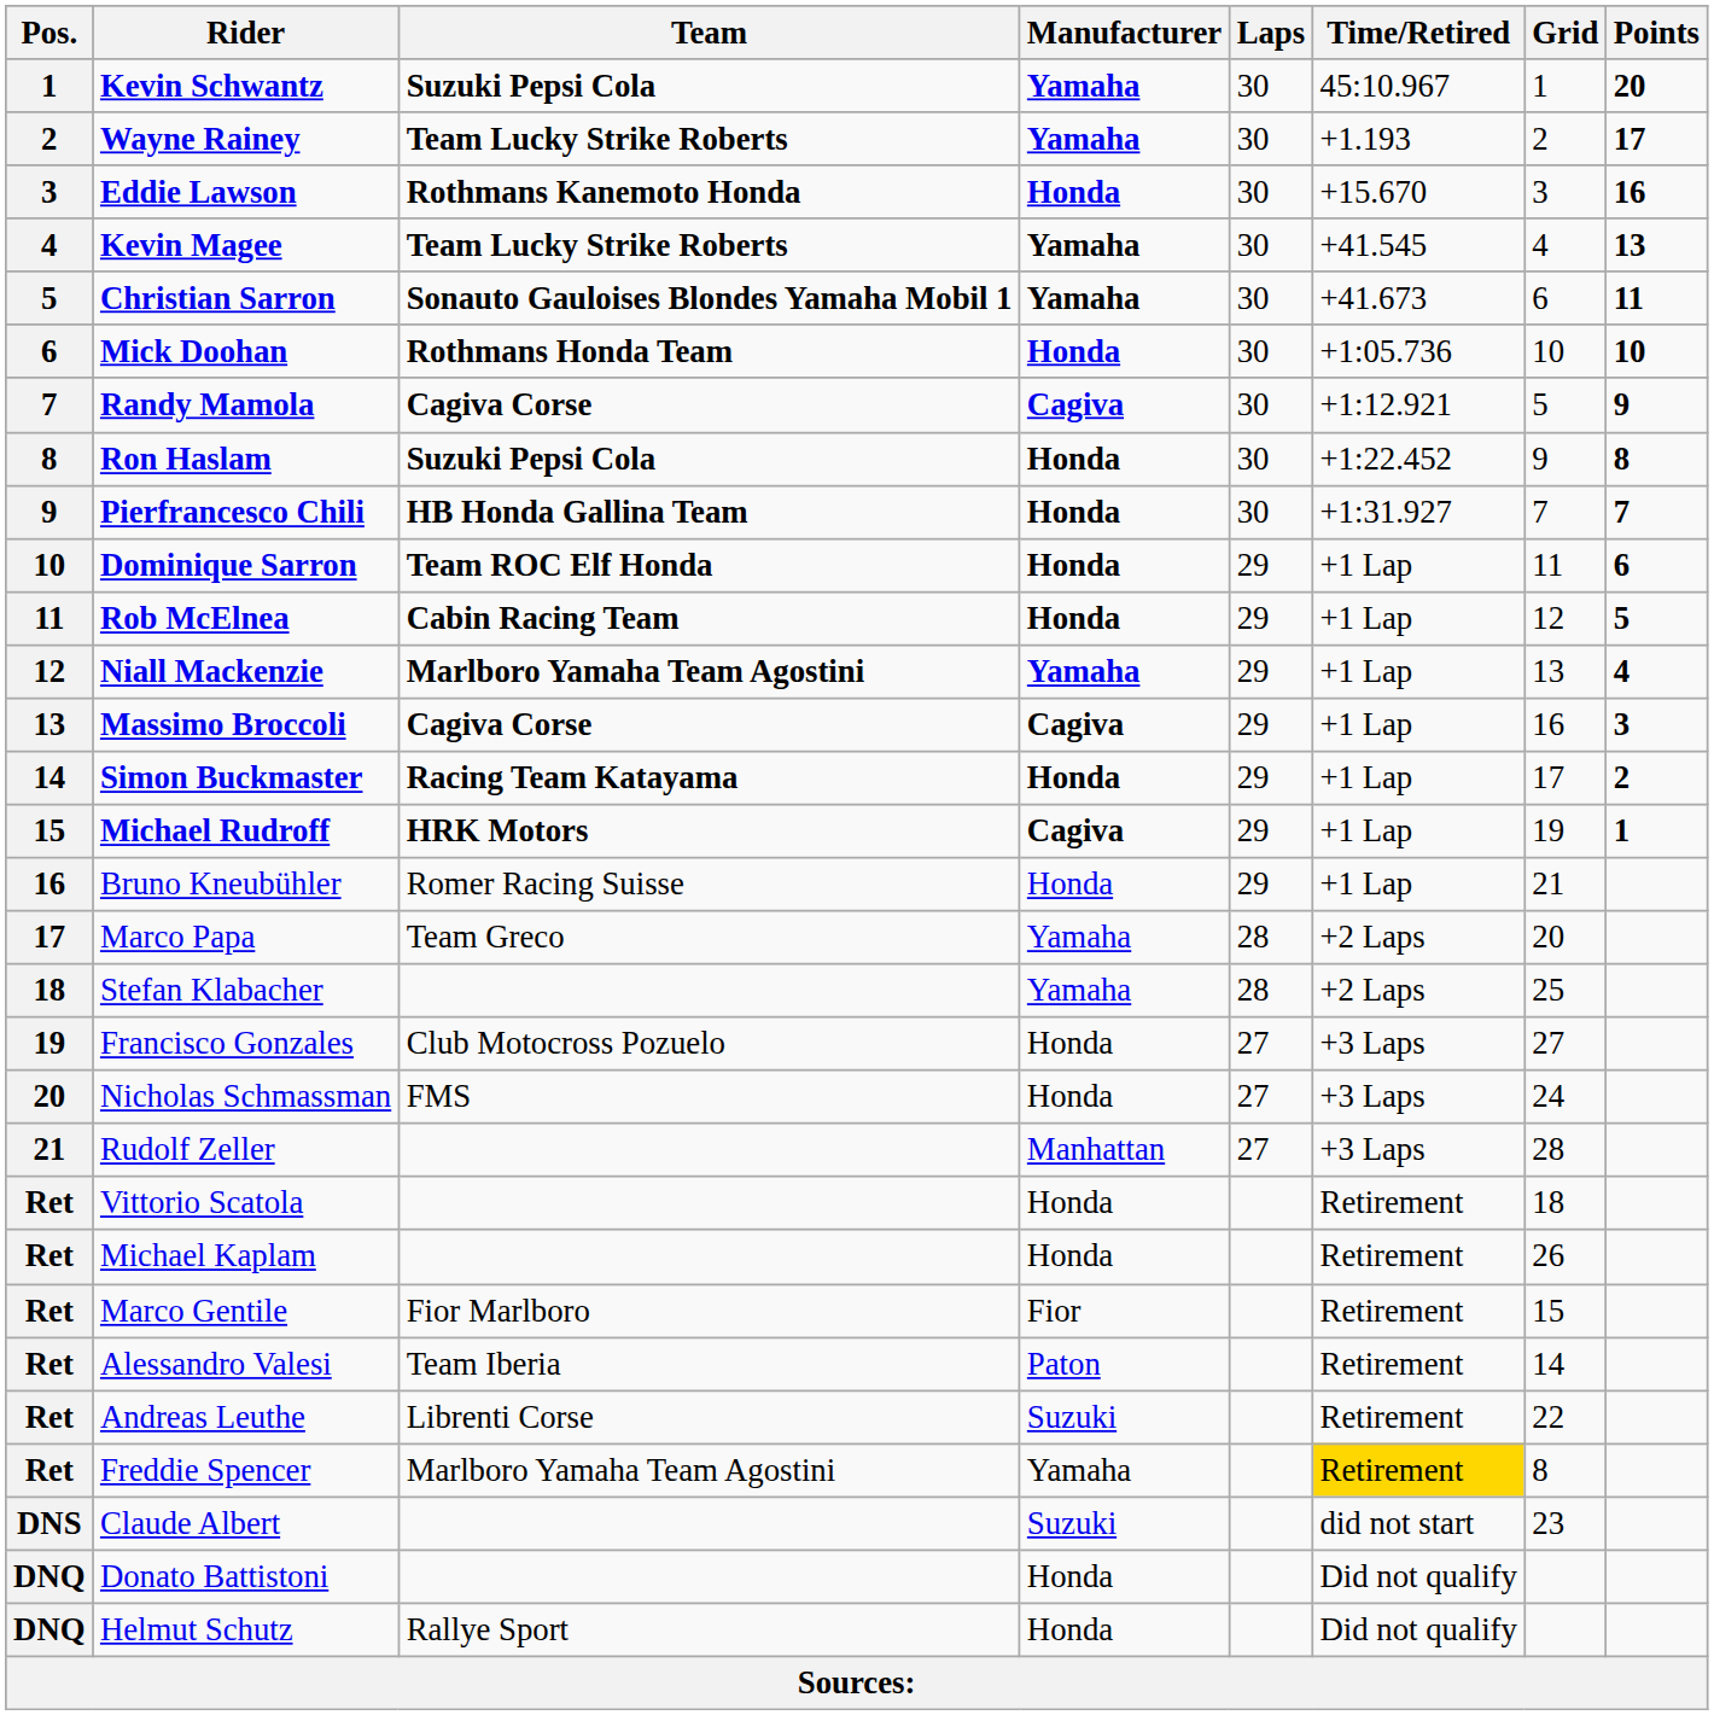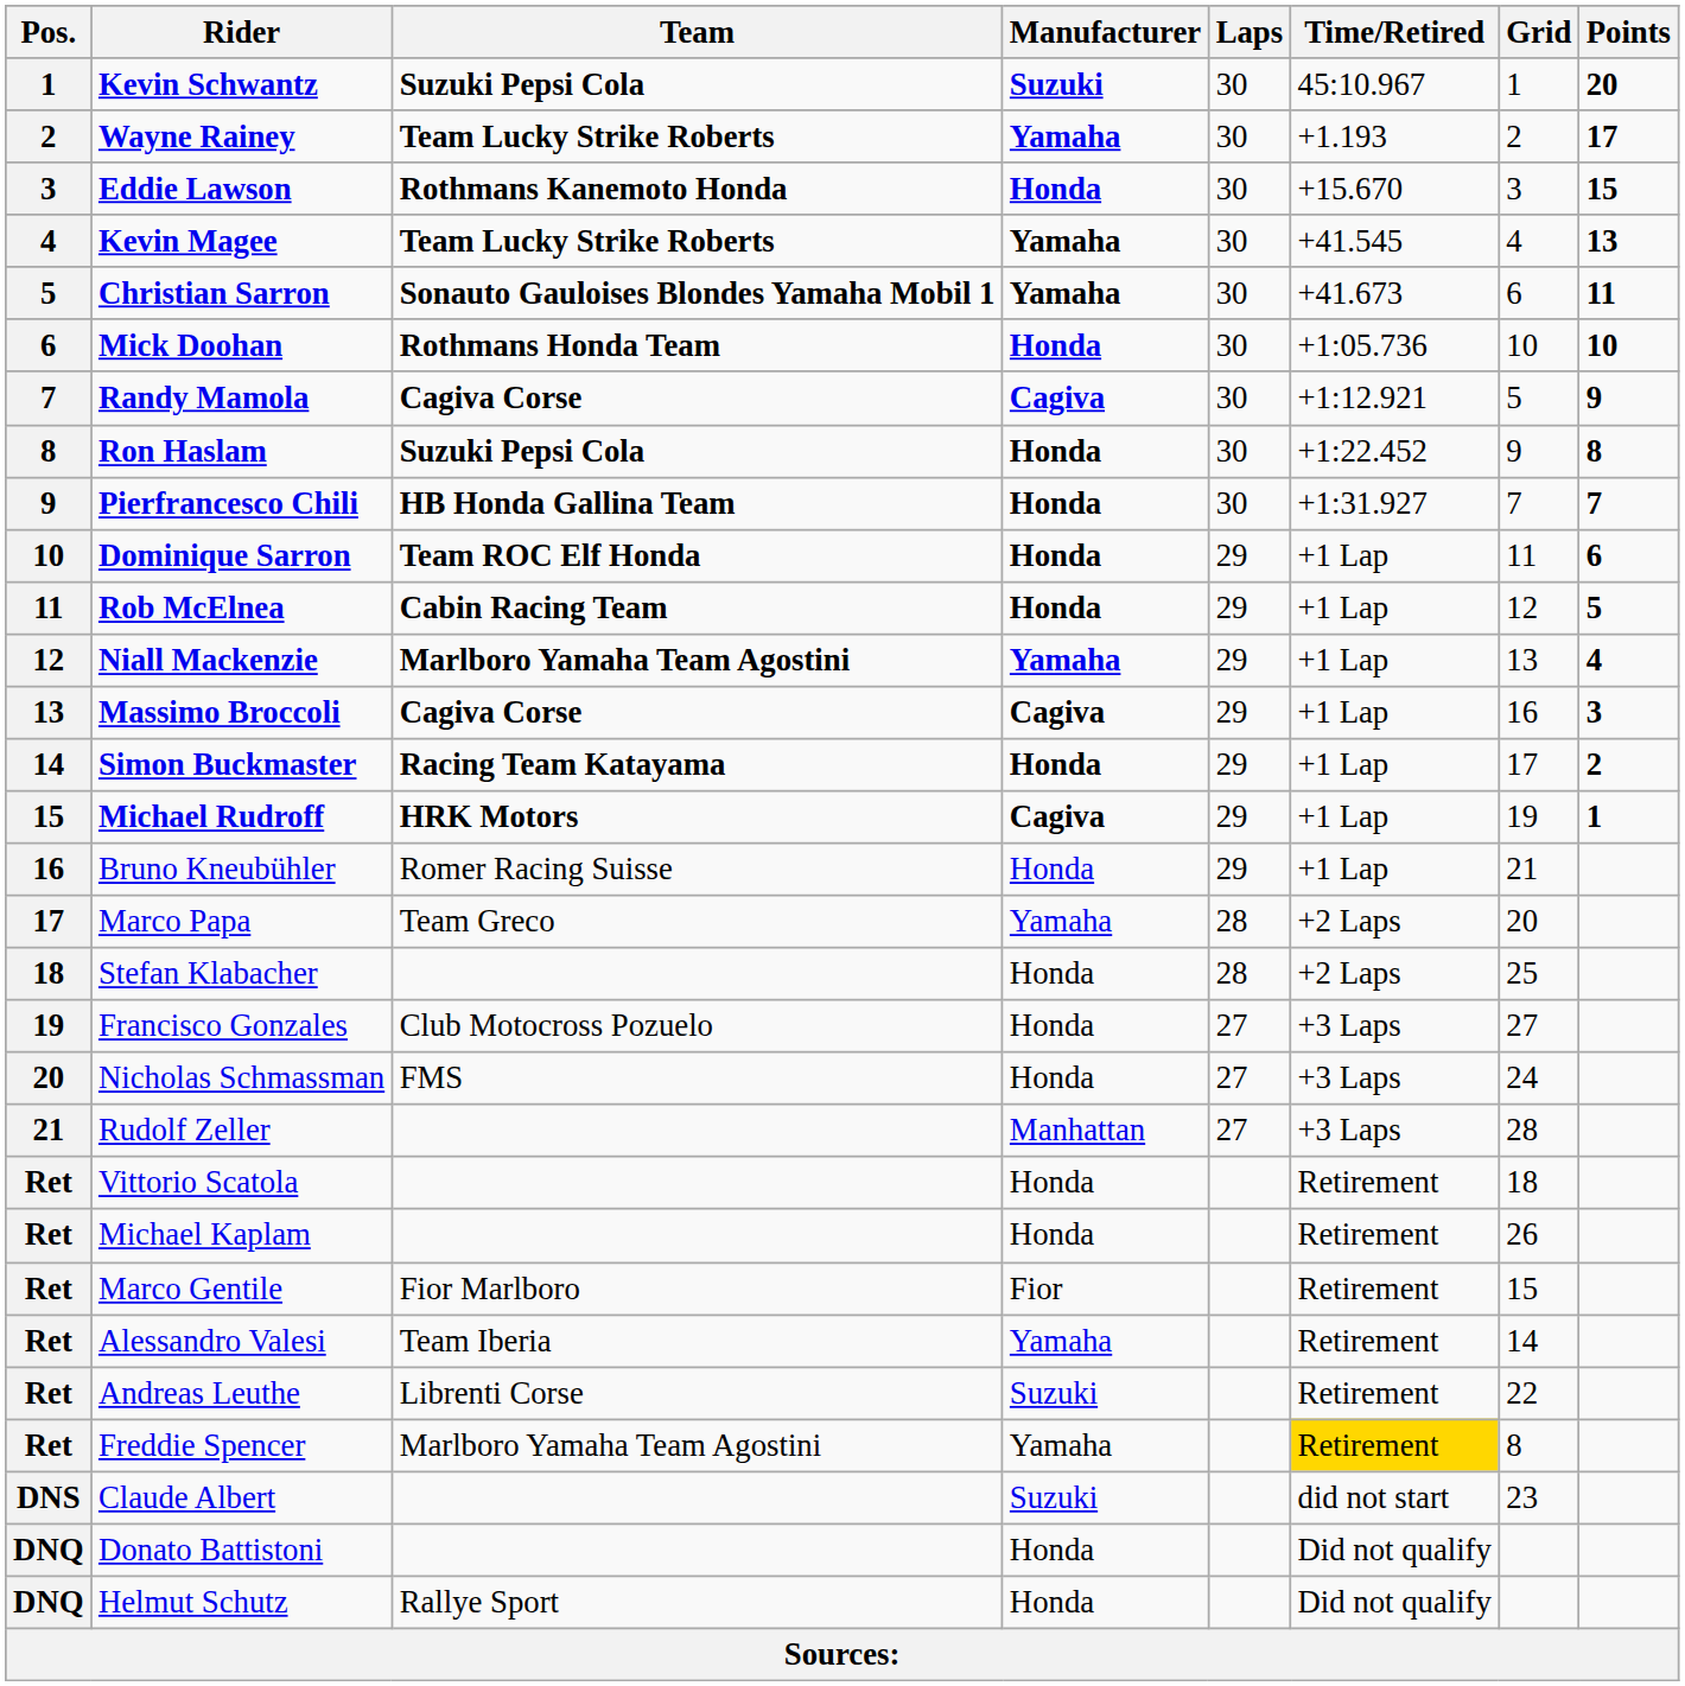 <table class="wikitable" style="font-size: 95%;">
 <tr>
 <th>Pos.</th>
 <th>Rider</th>
 <th>Team</th>
 <th>Manufacturer</th>
 <th>Laps</th>
 <th>Time/Retired</th>
 <th>Grid</th>
 <th>Points</th>
 </tr>
 <tr>
 <th>1</th>
 <td> <strong><a href='#'>Kevin Schwantz</a></strong></td>
 <td><strong>Suzuki Pepsi Cola</strong></td>
-<td><strong><a href='#'>Yamaha</a></strong></td>
+<td><strong><a href='#'>Suzuki</a></strong></td>
 <td>30</td>
 <td>45:10.967</td>
 <td>1</td>
 <td><strong>20</strong></td>
 </tr>
 <tr>
 <th>2</th>
 <td> <strong><a href='#'>Wayne Rainey</a></strong></td>
 <td><strong>Team Lucky Strike Roberts</strong></td>
 <td><strong><a href='#'>Yamaha</a></strong></td>
 <td>30</td>
 <td>+1.193</td>
 <td>2</td>
 <td><strong>17</strong></td>
 </tr>
 <tr>
 <th>3</th>
 <td> <strong><a href='#'>Eddie Lawson</a></strong></td>
 <td><strong>Rothmans Kanemoto Honda</strong></td>
 <td><strong><a href='#'>Honda</a></strong></td>
 <td>30</td>
 <td>+15.670</td>
 <td>3</td>
-<td><strong>16</strong></td>
+<td><strong>15</strong></td>
 </tr>
 <tr>
 <th>4</th>
 <td> <strong><a href='#'>Kevin Magee</a></strong></td>
 <td><strong>Team Lucky Strike Roberts</strong></td>
 <td><strong>Yamaha</strong></td>
 <td>30</td>
 <td>+41.545</td>
 <td>4</td>
 <td><strong>13</strong></td>
 </tr>
 <tr>
 <th>5</th>
 <td> <strong><a href='#'>Christian Sarron</a></strong></td>
 <td><strong>Sonauto Gauloises Blondes Yamaha Mobil 1</strong></td>
 <td><strong>Yamaha</strong></td>
 <td>30</td>
 <td>+41.673</td>
 <td>6</td>
 <td><strong>11</strong></td>
 </tr>
 <tr>
 <th>6</th>
 <td> <strong><a href='#'>Mick Doohan</a></strong></td>
 <td><strong>Rothmans Honda Team</strong></td>
 <td><strong><a href='#'>Honda</a></strong></td>
 <td>30</td>
 <td>+1:05.736</td>
 <td>10</td>
 <td><strong>10</strong></td>
 </tr>
 <tr>
 <th>7</th>
 <td> <strong><a href='#'>Randy Mamola</a></strong></td>
 <td><strong>Cagiva Corse</strong></td>
 <td><strong><a href='#'>Cagiva</a></strong></td>
 <td>30</td>
 <td>+1:12.921</td>
 <td>5</td>
 <td><strong>9</strong></td>
 </tr>
 <tr>
 <th>8</th>
 <td> <strong><a href='#'>Ron Haslam</a></strong></td>
 <td><strong>Suzuki Pepsi Cola</strong></td>
 <td><strong>Honda</strong></td>
 <td>30</td>
 <td>+1:22.452</td>
 <td>9</td>
 <td><strong>8</strong></td>
 </tr>
 <tr>
 <th>9</th>
 <td> <strong><a href='#'>Pierfrancesco Chili</a></strong></td>
 <td><strong>HB Honda Gallina Team</strong></td>
 <td><strong>Honda</strong></td>
 <td>30</td>
 <td>+1:31.927</td>
 <td>7</td>
 <td><strong>7</strong></td>
 </tr>
 <tr>
 <th>10</th>
 <td> <strong><a href='#'>Dominique Sarron</a></strong></td>
 <td><strong>Team ROC Elf Honda</strong></td>
 <td><strong>Honda</strong></td>
 <td>29</td>
 <td>+1 Lap</td>
 <td>11</td>
 <td><strong>6</strong></td>
 </tr>
 <tr>
 <th>11</th>
 <td> <strong><a href='#'>Rob McElnea</a></strong></td>
 <td><strong>Cabin Racing Team</strong></td>
 <td><strong>Honda</strong></td>
 <td>29</td>
 <td>+1 Lap</td>
 <td>12</td>
 <td><strong>5</strong></td>
 </tr>
 <tr>
 <th>12</th>
 <td> <strong><a href='#'>Niall Mackenzie</a></strong></td>
 <td><strong>Marlboro Yamaha Team Agostini</strong></td>
 <td><strong><a href='#'>Yamaha</a></strong></td>
 <td>29</td>
 <td>+1 Lap</td>
 <td>13</td>
 <td><strong>4</strong></td>
 </tr>
 <tr>
 <th>13</th>
 <td> <strong><a href='#'>Massimo Broccoli</a></strong></td>
 <td><strong>Cagiva Corse</strong></td>
 <td><strong>Cagiva</strong></td>
 <td>29</td>
 <td>+1 Lap</td>
 <td>16</td>
 <td><strong>3</strong></td>
 </tr>
 <tr>
 <th>14</th>
 <td> <strong><a href='#'>Simon Buckmaster</a></strong></td>
 <td><strong>Racing Team Katayama</strong></td>
 <td><strong>Honda</strong></td>
 <td>29</td>
 <td>+1 Lap</td>
 <td>17</td>
 <td><strong>2</strong></td>
 </tr>
 <tr>
 <th>15</th>
 <td> <strong><a href='#'>Michael Rudroff</a></strong></td>
 <td><strong>HRK Motors</strong></td>
 <td><strong>Cagiva</strong></td>
 <td>29</td>
 <td>+1 Lap</td>
 <td>19</td>
 <td><strong>1</strong></td>
 </tr>
 <tr>
 <th>16</th>
 <td> <a href='#'>Bruno Kneubühler</a></td>
 <td>Romer Racing Suisse</td>
 <td><a href='#'>Honda</a></td>
 <td>29</td>
 <td>+1 Lap</td>
 <td>21</td>
 <td></td>
 </tr>
 <tr>
 <th>17</th>
 <td> <a href='#'>Marco Papa</a></td>
 <td>Team Greco</td>
 <td><a href='#'>Yamaha</a></td>
 <td>28</td>
 <td>+2 Laps</td>
 <td>20</td>
 <td></td>
 </tr>
 <tr>
 <th>18</th>
 <td> <a href='#'>Stefan Klabacher</a></td>
 <td></td>
-<td><a href='#'>Yamaha</a></td>
+<td>Honda</td>
 <td>28</td>
 <td>+2 Laps</td>
 <td>25</td>
 <td></td>
 </tr>
 <tr>
 <th>19</th>
 <td> <a href='#'>Francisco Gonzales</a></td>
 <td>Club Motocross Pozuelo</td>
 <td>Honda</td>
 <td>27</td>
 <td>+3 Laps</td>
 <td>27</td>
 <td></td>
 </tr>
 <tr>
 <th>20</th>
 <td> <a href='#'>Nicholas Schmassman</a></td>
 <td>FMS</td>
 <td>Honda</td>
 <td>27</td>
 <td>+3 Laps</td>
 <td>24</td>
 <td></td>
 </tr>
 <tr>
 <th>21</th>
 <td> <a href='#'>Rudolf Zeller</a></td>
 <td></td>
 <td><a href='#'>Manhattan</a></td>
 <td>27</td>
 <td>+3 Laps</td>
 <td>28</td>
 <td></td>
 </tr>
 <tr>
 <th>Ret</th>
 <td> <a href='#'>Vittorio Scatola</a></td>
 <td></td>
 <td>Honda</td>
 <td></td>
 <td>Retirement</td>
 <td>18</td>
 <td></td>
 </tr>
 <tr>
 <th>Ret</th>
 <td> <a href='#'>Michael Kaplam</a></td>
 <td></td>
 <td>Honda</td>
 <td></td>
 <td>Retirement</td>
 <td>26</td>
 <td></td>
 </tr>
 <tr>
 <th>Ret</th>
 <td> <a href='#'>Marco Gentile</a></td>
 <td>Fior Marlboro</td>
 <td>Fior</td>
 <td></td>
 <td>Retirement</td>
 <td>15</td>
 <td></td>
 </tr>
 <tr>
 <th>Ret</th>
 <td> <a href='#'>Alessandro Valesi</a></td>
 <td>Team Iberia</td>
-<td><a href='#'>Paton</a></td>
+<td><a href='#'>Yamaha</a></td>
 <td></td>
 <td>Retirement</td>
 <td>14</td>
 <td></td>
 </tr>
 <tr>
 <th>Ret</th>
 <td> <a href='#'>Andreas Leuthe</a></td>
 <td>Librenti Corse</td>
 <td><a href='#'>Suzuki</a></td>
 <td></td>
 <td>Retirement</td>
 <td>22</td>
 <td></td>
 </tr>
 <tr>
 <th>Ret</th>
 <td> <a href='#'>Freddie Spencer</a></td>
 <td>Marlboro Yamaha Team Agostini</td>
 <td>Yamaha</td>
 <td></td>
 <td style="background: gold;">Retirement</td>
 <td>8</td>
 <td></td>
 </tr>
 <tr>
 <th>DNS</th>
 <td> <a href='#'>Claude Albert</a></td>
 <td></td>
 <td><a href='#'>Suzuki</a></td>
 <td></td>
 <td>did not start</td>
 <td>23</td>
 <td></td>
 </tr>
 <tr>
 <th>DNQ</th>
 <td> <a href='#'>Donato Battistoni</a></td>
 <td></td>
 <td>Honda</td>
 <td></td>
 <td>Did not qualify</td>
 <td></td>
 <td></td>
 </tr>
 <tr>
 <th>DNQ</th>
 <td> <a href='#'>Helmut Schutz</a></td>
 <td>Rallye Sport</td>
 <td>Honda</td>
 <td></td>
 <td>Did not qualify</td>
 <td></td>
 <td></td>
 </tr>
 <tr>
 <th colspan="10">Sources:</th>
 </tr>
 </table>
